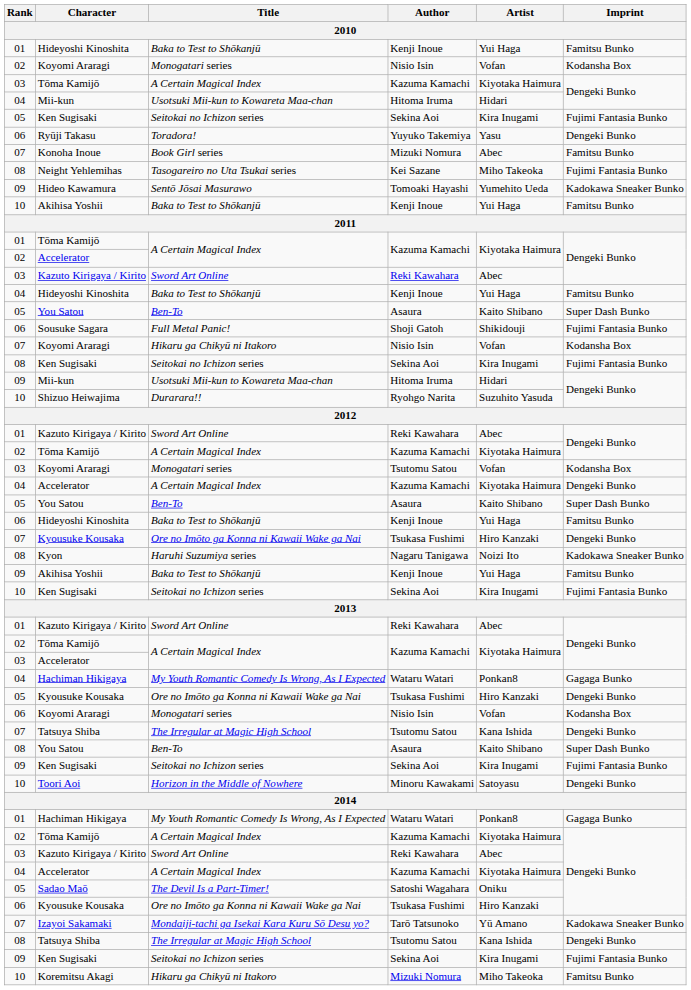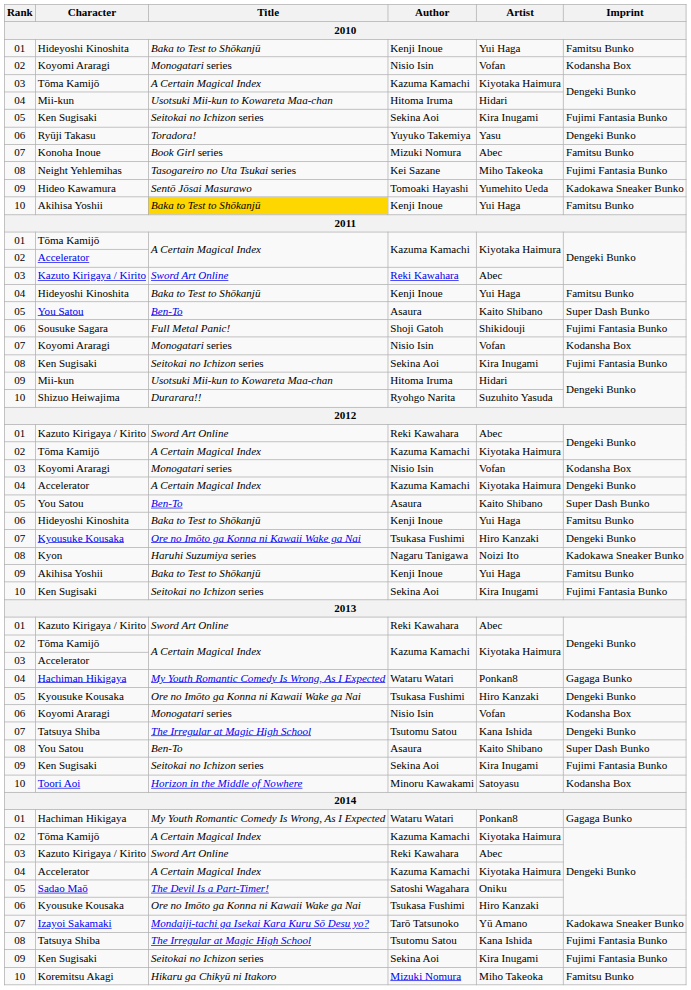 <table class="wikitable">
 <tr>
 <th>Rank</th>
 <th>Character</th>
 <th>Title</th>
 <th>Author</th>
 <th>Artist</th>
 <th>Imprint</th>
 </tr>
 <tr>
 <th colspan="6">2010</th>
 </tr>
 <tr>
 <td align="center">01</td>
 <td>Hideyoshi Kinoshita</td>
 <td><em>Baka to Test to Shōkanjū</em></td>
 <td>Kenji Inoue</td>
 <td>Yui Haga</td>
 <td>Famitsu Bunko</td>
 </tr>
 <tr>
 <td align="center">02</td>
 <td>Koyomi Araragi</td>
 <td><em>Monogatari</em> series</td>
 <td>Nisio Isin</td>
 <td>Vofan</td>
 <td>Kodansha Box</td>
 </tr>
 <tr>
 <td align="center">03</td>
 <td>Tōma Kamijō</td>
 <td><em>A Certain Magical Index</em></td>
 <td>Kazuma Kamachi</td>
 <td>Kiyotaka Haimura</td>
 <td rowspan="2">Dengeki Bunko</td>
 </tr>
 <tr>
 <td align="center">04</td>
 <td>Mii-kun</td>
 <td><em>Usotsuki Mii-kun to Kowareta Maa-chan</em></td>
 <td>Hitoma Iruma</td>
 <td>Hidari</td>
 </tr>
 <tr>
 <td align="center">05</td>
 <td>Ken Sugisaki</td>
 <td><em>Seitokai no Ichizon</em> series</td>
 <td>Sekina Aoi</td>
 <td>Kira Inugami</td>
 <td>Fujimi Fantasia Bunko</td>
 </tr>
 <tr>
 <td align="center">06</td>
 <td>Ryūji Takasu</td>
 <td><em>Toradora!</em></td>
 <td>Yuyuko Takemiya</td>
 <td>Yasu</td>
 <td>Dengeki Bunko</td>
 </tr>
 <tr>
 <td align="center">07</td>
 <td>Konoha Inoue</td>
 <td><em>Book Girl</em> series</td>
 <td>Mizuki Nomura</td>
 <td>Abec</td>
 <td>Famitsu Bunko</td>
 </tr>
 <tr>
 <td align="center">08</td>
 <td>Neight Yehlemihas</td>
 <td><em>Tasogareiro no Uta Tsukai</em> series</td>
 <td>Kei Sazane</td>
 <td>Miho Takeoka</td>
 <td>Fujimi Fantasia Bunko</td>
 </tr>
 <tr>
 <td align="center">09</td>
 <td>Hideo Kawamura</td>
 <td><em>Sentō Jōsai Masurawo</em></td>
 <td>Tomoaki Hayashi</td>
 <td>Yumehito Ueda</td>
 <td>Kadokawa Sneaker Bunko</td>
 </tr>
 <tr>
 <td align="center">10</td>
 <td>Akihisa Yoshii</td>
-<td><em>Baka to Test to Shōkanjū</em></td>
+<td style="background: gold;"><em>Baka to Test to Shōkanjū</em></td>
 <td>Kenji Inoue</td>
 <td>Yui Haga</td>
 <td>Famitsu Bunko</td>
 </tr>
 <tr>
 <th colspan="6">2011</th>
 </tr>
 <tr>
 <td align="center">01</td>
 <td>Tōma Kamijō</td>
 <td rowspan="2"><em>A Certain Magical Index</em></td>
 <td rowspan="2">Kazuma Kamachi</td>
 <td rowspan="2">Kiyotaka Haimura</td>
 <td rowspan="3">Dengeki Bunko</td>
 </tr>
 <tr>
 <td align="center">02</td>
 <td><a href='#'>Accelerator</a></td>
 </tr>
 <tr>
 <td align="center">03</td>
 <td><a href='#'>Kazuto Kirigaya / Kirito</a></td>
 <td><em><a href='#'>Sword Art Online</a></em></td>
 <td><a href='#'>Reki Kawahara</a></td>
 <td>Abec</td>
 </tr>
 <tr>
 <td align="center">04</td>
 <td>Hideyoshi Kinoshita</td>
 <td><em>Baka to Test to Shōkanjū</em></td>
 <td>Kenji Inoue</td>
 <td>Yui Haga</td>
 <td>Famitsu Bunko</td>
 </tr>
 <tr>
 <td align="center">05</td>
 <td><a href='#'>You Satou</a></td>
 <td><em><a href='#'>Ben-To</a></em></td>
 <td>Asaura</td>
 <td>Kaito Shibano</td>
 <td>Super Dash Bunko</td>
 </tr>
 <tr>
 <td align="center">06</td>
 <td>Sousuke Sagara</td>
 <td><em>Full Metal Panic!</em></td>
 <td>Shoji Gatoh</td>
 <td>Shikidouji</td>
 <td>Fujimi Fantasia Bunko</td>
 </tr>
 <tr>
 <td align="center">07</td>
 <td>Koyomi Araragi</td>
-<td><em>Hikaru ga Chikyū ni Itakoro</em></td>
+<td><em>Monogatari</em> series</td>
 <td>Nisio Isin</td>
 <td>Vofan</td>
 <td>Kodansha Box</td>
 </tr>
 <tr>
 <td align="center">08</td>
 <td>Ken Sugisaki</td>
 <td><em>Seitokai no Ichizon</em> series</td>
 <td>Sekina Aoi</td>
 <td>Kira Inugami</td>
 <td>Fujimi Fantasia Bunko</td>
 </tr>
 <tr>
 <td align="center">09</td>
 <td>Mii-kun</td>
 <td><em>Usotsuki Mii-kun to Kowareta Maa-chan</em></td>
 <td>Hitoma Iruma</td>
 <td>Hidari</td>
 <td rowspan="2">Dengeki Bunko</td>
 </tr>
 <tr>
 <td align="center">10</td>
 <td>Shizuo Heiwajima</td>
 <td><em>Durarara!!</em></td>
 <td>Ryohgo Narita</td>
 <td>Suzuhito Yasuda</td>
 </tr>
 <tr>
 <th colspan="6">2012</th>
 </tr>
 <tr>
 <td align="center">01</td>
 <td>Kazuto Kirigaya / Kirito</td>
 <td><em>Sword Art Online</em></td>
 <td>Reki Kawahara</td>
 <td>Abec</td>
 <td rowspan="2">Dengeki Bunko</td>
 </tr>
 <tr>
 <td align="center">02</td>
 <td>Tōma Kamijō</td>
 <td><em>A Certain Magical Index</em></td>
 <td>Kazuma Kamachi</td>
 <td>Kiyotaka Haimura</td>
 </tr>
 <tr>
 <td align="center">03</td>
 <td>Koyomi Araragi</td>
 <td><em>Monogatari</em> series</td>
-<td>Tsutomu Satou</td>
+<td>Nisio Isin</td>
 <td>Vofan</td>
 <td>Kodansha Box</td>
 </tr>
 <tr>
 <td align="center">04</td>
 <td>Accelerator</td>
 <td><em>A Certain Magical Index</em></td>
 <td>Kazuma Kamachi</td>
 <td>Kiyotaka Haimura</td>
 <td>Dengeki Bunko</td>
 </tr>
 <tr>
 <td align="center">05</td>
 <td>You Satou</td>
 <td><em><a href='#'>Ben-To</a></em></td>
 <td>Asaura</td>
 <td>Kaito Shibano</td>
 <td>Super Dash Bunko</td>
 </tr>
 <tr>
 <td align="center">06</td>
 <td>Hideyoshi Kinoshita</td>
 <td><em>Baka to Test to Shōkanjū</em></td>
 <td>Kenji Inoue</td>
 <td>Yui Haga</td>
 <td>Famitsu Bunko</td>
 </tr>
 <tr>
 <td align="center">07</td>
 <td><a href='#'>Kyousuke Kousaka</a></td>
 <td><em><a href='#'>Ore no Imōto ga Konna ni Kawaii Wake ga Nai</a></em></td>
 <td>Tsukasa Fushimi</td>
 <td>Hiro Kanzaki</td>
 <td>Dengeki Bunko</td>
 </tr>
 <tr>
 <td align="center">08</td>
 <td>Kyon</td>
 <td><em>Haruhi Suzumiya</em> series</td>
 <td>Nagaru Tanigawa</td>
 <td>Noizi Ito</td>
 <td>Kadokawa Sneaker Bunko</td>
 </tr>
 <tr>
 <td align="center">09</td>
 <td>Akihisa Yoshii</td>
 <td><em>Baka to Test to Shōkanjū</em></td>
 <td>Kenji Inoue</td>
 <td>Yui Haga</td>
 <td>Famitsu Bunko</td>
 </tr>
 <tr>
 <td align="center">10</td>
 <td>Ken Sugisaki</td>
 <td><em>Seitokai no Ichizon</em> series</td>
 <td>Sekina Aoi</td>
 <td>Kira Inugami</td>
 <td>Fujimi Fantasia Bunko</td>
 </tr>
 <tr>
 <th colspan="6">2013</th>
 </tr>
 <tr>
 <td align="center">01</td>
 <td>Kazuto Kirigaya / Kirito</td>
 <td><em>Sword Art Online</em></td>
 <td>Reki Kawahara</td>
 <td>Abec</td>
 <td rowspan="3">Dengeki Bunko</td>
 </tr>
 <tr>
 <td align="center">02</td>
 <td>Tōma Kamijō</td>
 <td rowspan="2"><em>A Certain Magical Index</em></td>
 <td rowspan="2">Kazuma Kamachi</td>
 <td rowspan="2">Kiyotaka Haimura</td>
 </tr>
 <tr>
 <td align="center">03</td>
 <td>Accelerator</td>
 </tr>
 <tr>
 <td align="center">04</td>
 <td><a href='#'>Hachiman Hikigaya</a></td>
 <td><em><a href='#'>My Youth Romantic Comedy Is Wrong, As I Expected</a></em></td>
 <td>Wataru Watari</td>
 <td>Ponkan8</td>
 <td>Gagaga Bunko</td>
 </tr>
 <tr>
 <td align="center">05</td>
 <td>Kyousuke Kousaka</td>
 <td><em>Ore no Imōto ga Konna ni Kawaii Wake ga Nai</em></td>
 <td>Tsukasa Fushimi</td>
 <td>Hiro Kanzaki</td>
 <td>Dengeki Bunko</td>
 </tr>
 <tr>
 <td align="center">06</td>
 <td>Koyomi Araragi</td>
 <td><em>Monogatari</em> series</td>
 <td>Nisio Isin</td>
 <td>Vofan</td>
 <td>Kodansha Box</td>
 </tr>
 <tr>
 <td align="center">07</td>
 <td>Tatsuya Shiba</td>
 <td><em><a href='#'>The Irregular at Magic High School</a></em></td>
 <td>Tsutomu Satou</td>
 <td>Kana Ishida</td>
 <td>Dengeki Bunko</td>
 </tr>
 <tr>
 <td align="center">08</td>
 <td>You Satou</td>
 <td><em>Ben-To</em></td>
 <td>Asaura</td>
 <td>Kaito Shibano</td>
 <td>Super Dash Bunko</td>
 </tr>
 <tr>
 <td align="center">09</td>
 <td>Ken Sugisaki</td>
 <td><em>Seitokai no Ichizon</em> series</td>
 <td>Sekina Aoi</td>
 <td>Kira Inugami</td>
 <td>Fujimi Fantasia Bunko</td>
 </tr>
 <tr>
 <td align="center">10</td>
 <td><a href='#'>Toori Aoi</a></td>
 <td><em><a href='#'>Horizon in the Middle of Nowhere</a></em></td>
 <td>Minoru Kawakami</td>
 <td>Satoyasu</td>
-<td>Dengeki Bunko</td>
+<td>Kodansha Box</td>
 </tr>
 <tr>
 <th colspan="6">2014</th>
 </tr>
 <tr>
 <td align="center">01</td>
 <td>Hachiman Hikigaya</td>
 <td><em>My Youth Romantic Comedy Is Wrong, As I Expected</em></td>
 <td>Wataru Watari</td>
 <td>Ponkan8</td>
 <td>Gagaga Bunko</td>
 </tr>
 <tr>
 <td align="center">02</td>
 <td>Tōma Kamijō</td>
 <td><em>A Certain Magical Index</em></td>
 <td>Kazuma Kamachi</td>
 <td>Kiyotaka Haimura</td>
 <td rowspan="5">Dengeki Bunko</td>
 </tr>
 <tr>
 <td align="center">03</td>
 <td>Kazuto Kirigaya / Kirito</td>
 <td><em>Sword Art Online</em></td>
 <td>Reki Kawahara</td>
 <td>Abec</td>
 </tr>
 <tr>
 <td align="center">04</td>
 <td>Accelerator</td>
 <td><em>A Certain Magical Index</em></td>
 <td>Kazuma Kamachi</td>
 <td>Kiyotaka Haimura</td>
 </tr>
 <tr>
 <td align="center">05</td>
 <td><a href='#'>Sadao Maō</a></td>
 <td><em><a href='#'>The Devil Is a Part-Timer!</a></em></td>
 <td>Satoshi Wagahara</td>
 <td>Oniku</td>
 </tr>
 <tr>
 <td align="center">06</td>
 <td>Kyousuke Kousaka</td>
 <td><em>Ore no Imōto ga Konna ni Kawaii Wake ga Nai</em></td>
 <td>Tsukasa Fushimi</td>
 <td>Hiro Kanzaki</td>
 </tr>
 <tr>
 <td align="center">07</td>
 <td><a href='#'>Izayoi Sakamaki</a></td>
 <td><em><a href='#'>Mondaiji-tachi ga Isekai Kara Kuru Sō Desu yo?</a></em></td>
 <td>Tarō Tatsunoko</td>
 <td>Yū Amano</td>
 <td>Kadokawa Sneaker Bunko</td>
 </tr>
 <tr>
 <td align="center">08</td>
 <td>Tatsuya Shiba</td>
 <td><em><a href='#'>The Irregular at Magic High School</a></em></td>
 <td>Tsutomu Satou</td>
 <td>Kana Ishida</td>
-<td>Dengeki Bunko</td>
+<td>Fujimi Fantasia Bunko</td>
 </tr>
 <tr>
 <td align="center">09</td>
 <td>Ken Sugisaki</td>
 <td><em>Seitokai no Ichizon</em> series</td>
 <td>Sekina Aoi</td>
 <td>Kira Inugami</td>
 <td>Fujimi Fantasia Bunko</td>
 </tr>
 <tr>
 <td align="center">10</td>
 <td>Koremitsu Akagi</td>
 <td><em>Hikaru ga Chikyū ni Itakoro</em></td>
 <td><a href='#'>Mizuki Nomura</a></td>
 <td>Miho Takeoka</td>
 <td>Famitsu Bunko</td>
 </tr>
 </table>
